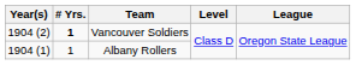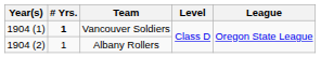 <table class="wikitable" style="text-align:center; font-size: 95%;">
 <tr>
 <th>Year(s)</th>
 <th># Yrs.</th>
 <th>Team</th>
 <th>Level</th>
 <th>League</th>
 </tr>
 <tr>
-<td>1904 (2)</td>
+<td>1904 (1)</td>
 <td><strong>1</strong></td>
 <td>Vancouver Soldiers</td>
 <td rowspan=2><a href='#'>Class D</a></td>
 <td rowspan=2><a href='#'>Oregon State League</a></td>
 </tr>
 <tr>
-<td>1904 (1)</td>
+<td>1904 (2)</td>
 <td>1</td>
 <td>Albany Rollers</td>
 </tr>
 </table>
